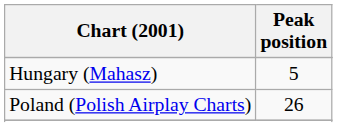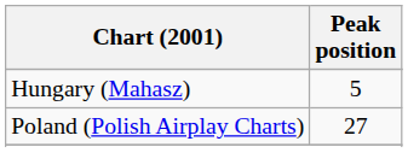 <table class="wikitable sortable">
 <tr>
 <th align="left">Chart (2001)</th>
 <th align="center">Peak<br>position</th>
 </tr>
 <tr>
 </tr>
 <tr>
 </tr>
 <tr>
 </tr>
 <tr>
 <td align="left">Hungary (<a href='#'>Mahasz</a>)</td>
 <td align="center">5</td>
 </tr>
 <tr>
 <td align="left">Poland (<a href='#'>Polish Airplay Charts</a>)</td>
-<td align="center">26</td>
+<td align="center">27</td>
 </tr>
 <tr>
 </tr>
 <tr>
 </tr>
 <tr>
 </tr>
 <tr>
 </tr>
 </table>
